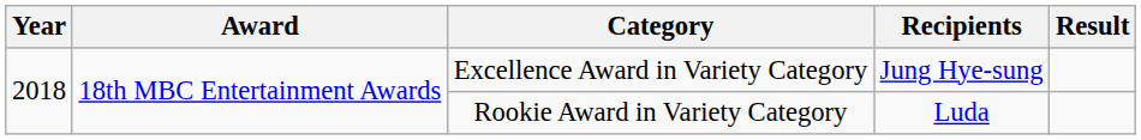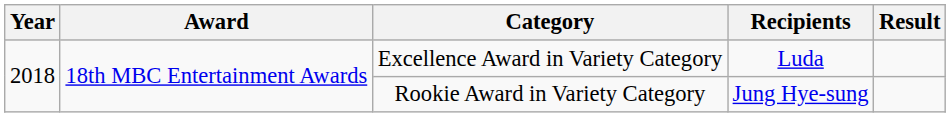 <table class="wikitable" style="text-align:center">
 <tr>
 <th>Year</th>
 <th>Award</th>
 <th>Category</th>
 <th>Recipients</th>
 <th>Result</th>
 </tr>
 <tr>
 <td rowspan=2>2018</td>
 <td rowspan=2><a href='#'>18th MBC Entertainment Awards</a></td>
 <td>Excellence Award in Variety Category</td>
-<td><a href='#'>Jung Hye-sung</a></td>
+<td><a href='#'>Luda</a></td>
 <td></td>
 </tr>
 <tr>
 <td>Rookie Award in Variety Category</td>
-<td><a href='#'>Luda</a></td>
+<td><a href='#'>Jung Hye-sung</a></td>
 <td></td>
 </tr>
 </table>
